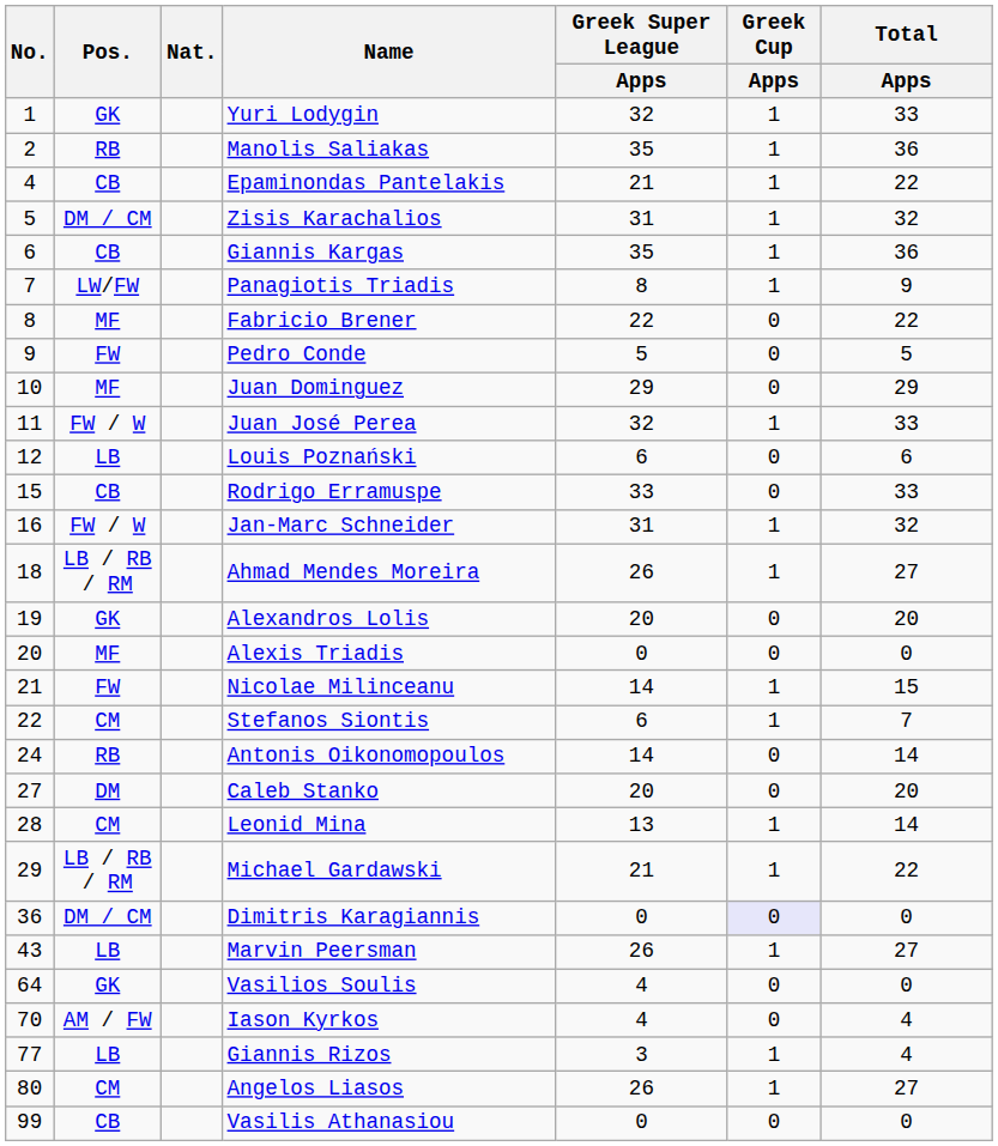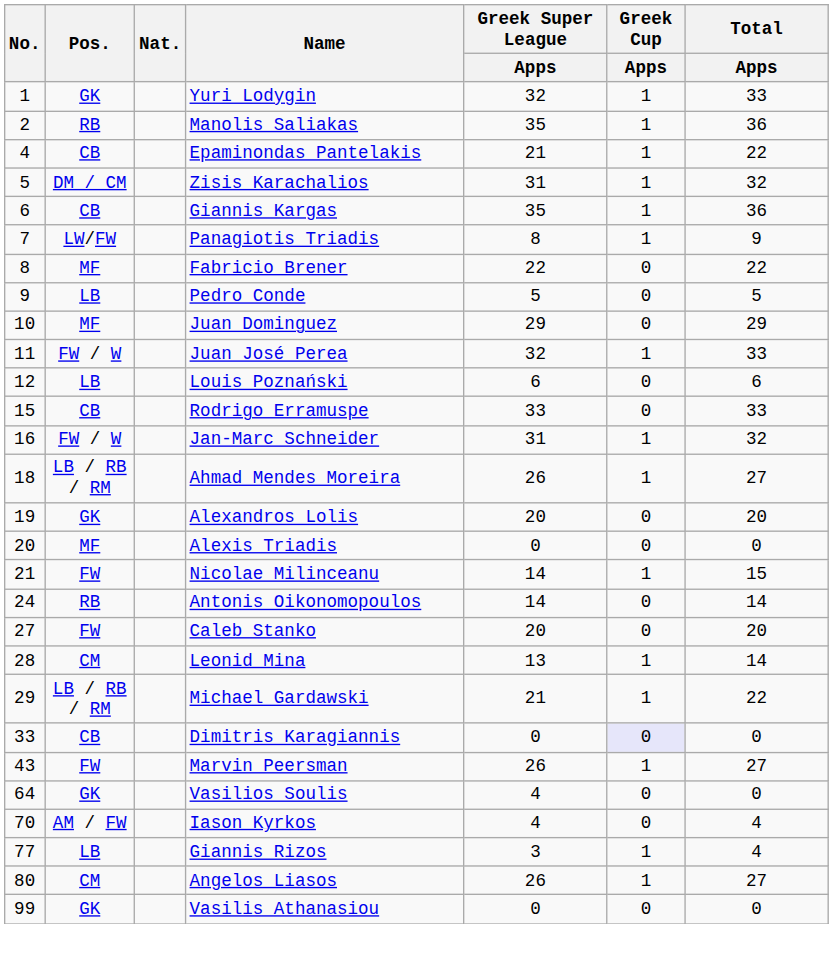 <table class="wikitable sortable" style="text-align:center">
 <tr>
 <th rowspan="2" style="text-align:center;">No.</th>
 <th rowspan="2" style="text-align:center;">Pos.</th>
 <th rowspan="2" style="text-align:center;">Nat.</th>
 <th rowspan="2" style="text-align:center; width:200px;">Name</th>
 <th style="text-align:center; width:100px;">Greek Super League</th>
 <th>Greek Cup</th>
 <th style="text-align:center; width:100px;">Total</th>
 </tr>
 <tr>
 <th style="text-align:center;">Apps</th>
 <th>Apps</th>
 <th style="text-align:center;">Apps</th>
 </tr>
 <tr>
 <td>1</td>
 <td><a href='#'>GK</a></td>
 <td> </td>
 <td align="left"><a href='#'>Yuri Lodygin</a></td>
 <td>32</td>
 <td>1</td>
 <td>33</td>
 </tr>
 <tr>
 <td>2</td>
 <td><a href='#'>RB</a></td>
 <td></td>
 <td align="left"><a href='#'>Manolis Saliakas</a></td>
 <td>35</td>
 <td>1</td>
 <td>36</td>
 </tr>
 <tr>
 <td>4</td>
 <td><a href='#'>CB</a></td>
 <td></td>
 <td align="left"><a href='#'>Epaminondas Pantelakis</a></td>
 <td>21</td>
 <td>1</td>
 <td>22</td>
 </tr>
 <tr>
 <td>5</td>
 <td><a href='#'>DM / CM</a></td>
 <td></td>
 <td align="left"><a href='#'>Zisis Karachalios</a></td>
 <td>31</td>
 <td>1</td>
 <td>32</td>
 </tr>
 <tr>
 <td>6</td>
 <td><a href='#'>CB</a></td>
 <td></td>
 <td align="left"><a href='#'>Giannis Kargas</a></td>
 <td>35</td>
 <td>1</td>
 <td>36</td>
 </tr>
 <tr>
 <td>7</td>
 <td><a href='#'>LW</a>/<a href='#'>FW</a></td>
 <td> </td>
 <td align="left"><a href='#'>Panagiotis Triadis</a></td>
 <td>8</td>
 <td>1</td>
 <td>9</td>
 </tr>
 <tr>
 <td>8</td>
 <td><a href='#'>MF</a></td>
 <td></td>
 <td align="left"><a href='#'>Fabricio Brener</a></td>
 <td>22</td>
 <td>0</td>
 <td>22</td>
 </tr>
 <tr>
 <td>9</td>
-<td><a href='#'>FW</a></td>
+<td><a href='#'>LB</a></td>
 <td></td>
 <td align="left"><a href='#'>Pedro Conde</a></td>
 <td>5</td>
 <td>0</td>
 <td>5</td>
 </tr>
 <tr>
 <td>10</td>
 <td><a href='#'>MF</a></td>
 <td></td>
 <td align="left"><a href='#'>Juan Dominguez</a></td>
 <td>29</td>
 <td>0</td>
 <td>29</td>
 </tr>
 <tr>
 <td>11</td>
 <td><a href='#'>FW</a> / <a href='#'>W</a></td>
 <td></td>
 <td align="left"><a href='#'>Juan José Perea</a></td>
 <td>32</td>
 <td>1</td>
 <td>33</td>
 </tr>
 <tr>
 <td>12</td>
 <td><a href='#'>LB</a></td>
 <td> </td>
 <td align="left"><a href='#'>Louis Poznański</a></td>
 <td>6</td>
 <td>0</td>
 <td>6</td>
 </tr>
 <tr>
 <td>15</td>
 <td><a href='#'>CB</a></td>
 <td></td>
 <td align="left"><a href='#'>Rodrigo Erramuspe</a></td>
 <td>33</td>
 <td>0</td>
 <td>33</td>
 </tr>
 <tr>
 <td>16</td>
 <td><a href='#'>FW</a> / <a href='#'>W</a></td>
 <td></td>
 <td align="left"><a href='#'>Jan-Marc Schneider</a></td>
 <td>31</td>
 <td>1</td>
 <td>32</td>
 </tr>
 <tr>
 <td>18</td>
 <td><a href='#'>LB</a> / <a href='#'>RB</a> / <a href='#'>RM</a></td>
 <td> </td>
 <td align="left"><a href='#'>Ahmad Mendes Moreira</a></td>
 <td>26</td>
 <td>1</td>
 <td>27</td>
 </tr>
 <tr>
 <td>19</td>
 <td><a href='#'>GK</a></td>
 <td></td>
 <td align="left"><a href='#'>Alexandros Lolis</a></td>
 <td>20</td>
 <td>0</td>
 <td>20</td>
 </tr>
 <tr>
 <td>20</td>
 <td><a href='#'>MF</a></td>
 <td></td>
 <td align="left"><a href='#'>Alexis Triadis</a></td>
 <td>0</td>
 <td>0</td>
 <td>0</td>
 </tr>
 <tr>
 <td>21</td>
 <td><a href='#'>FW</a></td>
 <td></td>
 <td align="left"><a href='#'>Nicolae Milinceanu</a></td>
 <td>14</td>
 <td>1</td>
 <td>15</td>
 </tr>
 <tr>
-<td>22</td>
-<td><a href='#'>CM</a></td>
-<td></td>
-<td align="left"><a href='#'>Stefanos Siontis</a></td>
-<td>6</td>
-<td>1</td>
-<td>7</td>
-</tr>
-<tr>
 <td>24</td>
 <td><a href='#'>RB</a></td>
 <td></td>
 <td align="left"><a href='#'>Antonis Oikonomopoulos</a></td>
 <td>14</td>
 <td>0</td>
 <td>14</td>
 </tr>
 <tr>
 <td>27</td>
-<td><a href='#'>DM</a></td>
+<td><a href='#'>FW</a></td>
 <td> </td>
 <td align="left"><a href='#'>Caleb Stanko</a></td>
 <td>20</td>
 <td>0</td>
 <td>20</td>
 </tr>
 <tr>
 <td>28</td>
 <td><a href='#'>CM</a></td>
 <td></td>
 <td align="left"><a href='#'>Leonid Mina</a></td>
 <td>13</td>
 <td>1</td>
 <td>14</td>
 </tr>
 <tr>
 <td>29</td>
 <td><a href='#'>LB</a> / <a href='#'>RB</a> / <a href='#'>RM</a></td>
 <td></td>
 <td align="left"><a href='#'>Michael Gardawski</a></td>
 <td>21</td>
 <td>1</td>
 <td>22</td>
 </tr>
 <tr>
-<td>36</td>
-<td><a href='#'>DM / CM</a></td>
+<td>33</td>
+<td><a href='#'>CB</a></td>
 <td></td>
 <td align="left"><a href='#'>Dimitris Karagiannis</a></td>
 <td>0</td>
 <td style="background: lavender;">0</td>
 <td>0</td>
 </tr>
 <tr>
 <td>43</td>
-<td><a href='#'>LB</a></td>
+<td><a href='#'>FW</a></td>
 <td></td>
 <td align="left"><a href='#'>Marvin Peersman</a></td>
 <td>26</td>
 <td>1</td>
 <td>27</td>
 </tr>
 <tr>
 <td>64</td>
 <td><a href='#'>GK</a></td>
 <td></td>
 <td align="left"><a href='#'>Vasilios Soulis</a></td>
 <td>4</td>
 <td>0</td>
 <td>0</td>
 </tr>
 <tr>
 <td>70</td>
 <td><a href='#'>AM</a> / <a href='#'>FW</a></td>
 <td></td>
 <td align="left"><a href='#'>Iason Kyrkos</a></td>
 <td>4</td>
 <td>0</td>
 <td>4</td>
 </tr>
 <tr>
 <td>77</td>
 <td><a href='#'>LB</a></td>
 <td></td>
 <td align="left"><a href='#'>Giannis Rizos</a></td>
 <td>3</td>
 <td>1</td>
 <td>4</td>
 </tr>
 <tr>
 <td>80</td>
 <td><a href='#'>CM</a></td>
 <td></td>
 <td align="left"><a href='#'>Angelos Liasos</a></td>
 <td>26</td>
 <td>1</td>
 <td>27</td>
 </tr>
 <tr>
 <td>99</td>
-<td><a href='#'>CB</a></td>
+<td><a href='#'>GK</a></td>
 <td></td>
 <td align="left"><a href='#'>Vasilis Athanasiou</a></td>
 <td>0</td>
 <td>0</td>
 <td>0</td>
 </tr>
 </table>
